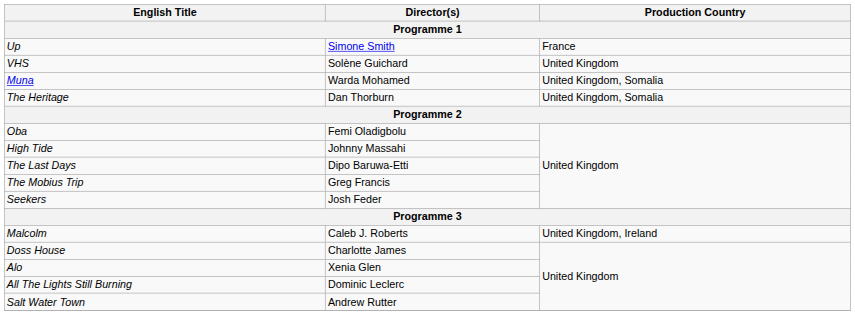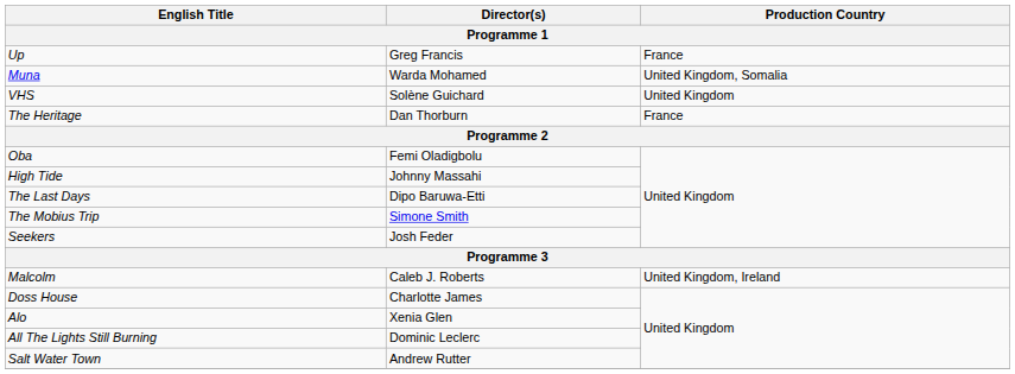 <table class="wikitable" style="width:100%; margin-bottom:4px">
 <tr>
 <th>English Title</th>
 <th>Director(s)</th>
 <th>Production Country</th>
 </tr>
 <tr>
 <th colspan="3">Programme 1</th>
 </tr>
 <tr>
 <td><em>Up</em></td>
-<td><a href='#'>Simone Smith</a></td>
+<td>Greg Francis</td>
 <td>France</td>
+</tr>
+<tr>
+<td><em><a href='#'>Muna</a></em></td>
+<td>Warda Mohamed</td>
+<td>United Kingdom, Somalia</td>
 </tr>
 <tr>
 <td><em>VHS</em></td>
 <td>Solène Guichard</td>
 <td>United Kingdom</td>
 </tr>
 <tr>
-<td><em><a href='#'>Muna</a></em></td>
-<td>Warda Mohamed</td>
-<td>United Kingdom, Somalia</td>
-</tr>
-<tr>
 <td><em>The Heritage</em></td>
 <td>Dan Thorburn</td>
-<td>United Kingdom, Somalia</td>
+<td>France</td>
 </tr>
 <tr>
 <th colspan="3">Programme 2</th>
 </tr>
 <tr>
 <td><em>Oba</em></td>
 <td>Femi Oladigbolu</td>
 <td rowspan="5">United Kingdom</td>
 </tr>
 <tr>
 <td><em>High Tide</em></td>
 <td>Johnny Massahi</td>
 </tr>
 <tr>
 <td><em>The Last Days</em></td>
 <td>Dipo Baruwa-Etti</td>
 </tr>
 <tr>
 <td><em>The Mobius Trip</em></td>
-<td>Greg Francis</td>
+<td><a href='#'>Simone Smith</a></td>
 </tr>
 <tr>
 <td><em>Seekers</em></td>
 <td>Josh Feder</td>
 </tr>
 <tr>
 <th colspan="3">Programme 3</th>
 </tr>
 <tr>
 <td><em>Malcolm</em></td>
 <td>Caleb J. Roberts</td>
 <td>United Kingdom, Ireland</td>
 </tr>
 <tr>
 <td><em>Doss House</em></td>
 <td>Charlotte James</td>
 <td rowspan="4">United Kingdom</td>
 </tr>
 <tr>
 <td><em>Alo</em></td>
 <td>Xenia Glen</td>
 </tr>
 <tr>
 <td><em>All The Lights Still Burning</em></td>
 <td>Dominic Leclerc</td>
 </tr>
 <tr>
 <td><em>Salt Water Town</em></td>
 <td>Andrew Rutter</td>
 </tr>
 <tr>
 </tr>
 </table>
